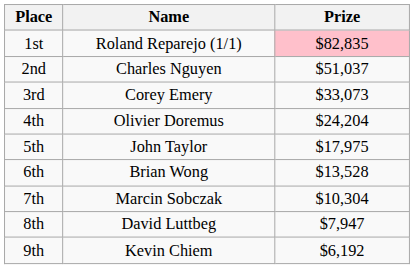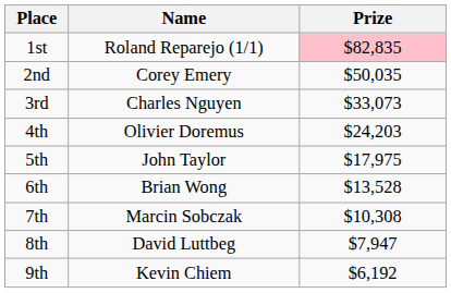 <table class="wikitable">
 <tr>
 <th width="50">Place</th>
 <th width="200">Name</th>
 <th width="125">Prize</th>
 </tr>
 <tr>
 <td align = "center">1st</td>
 <td align = "center">Roland Reparejo (1/1)</td>
 <td align = "center" style="background: pink;">$82,835</td>
 </tr>
 <tr>
 <td align = "center">2nd</td>
-<td align = "center">Charles Nguyen</td>
-<td align = "center">$51,037</td>
+<td align = "center">Corey Emery</td>
+<td align = "center">$50,035</td>
 </tr>
 <tr>
 <td align = "center">3rd</td>
-<td align = "center">Corey Emery</td>
+<td align = "center">Charles Nguyen</td>
 <td align = "center">$33,073</td>
 </tr>
 <tr>
 <td align = "center">4th</td>
 <td align = "center">Olivier Doremus</td>
-<td align = "center">$24,204</td>
+<td align = "center">$24,203</td>
 </tr>
 <tr>
 <td align = "center">5th</td>
 <td align = "center">John Taylor</td>
 <td align = "center">$17,975</td>
 </tr>
 <tr>
 <td align = "center">6th</td>
 <td align = "center">Brian Wong</td>
 <td align = "center">$13,528</td>
 </tr>
 <tr>
 <td align = "center">7th</td>
 <td align = "center">Marcin Sobczak</td>
-<td align = "center">$10,304</td>
+<td align = "center">$10,308</td>
 </tr>
 <tr>
 <td align = "center">8th</td>
 <td align = "center">David Luttbeg</td>
 <td align = "center">$7,947</td>
 </tr>
 <tr>
 <td align = "center">9th</td>
 <td align = "center">Kevin Chiem</td>
 <td align = "center">$6,192</td>
 </tr>
 </table>
